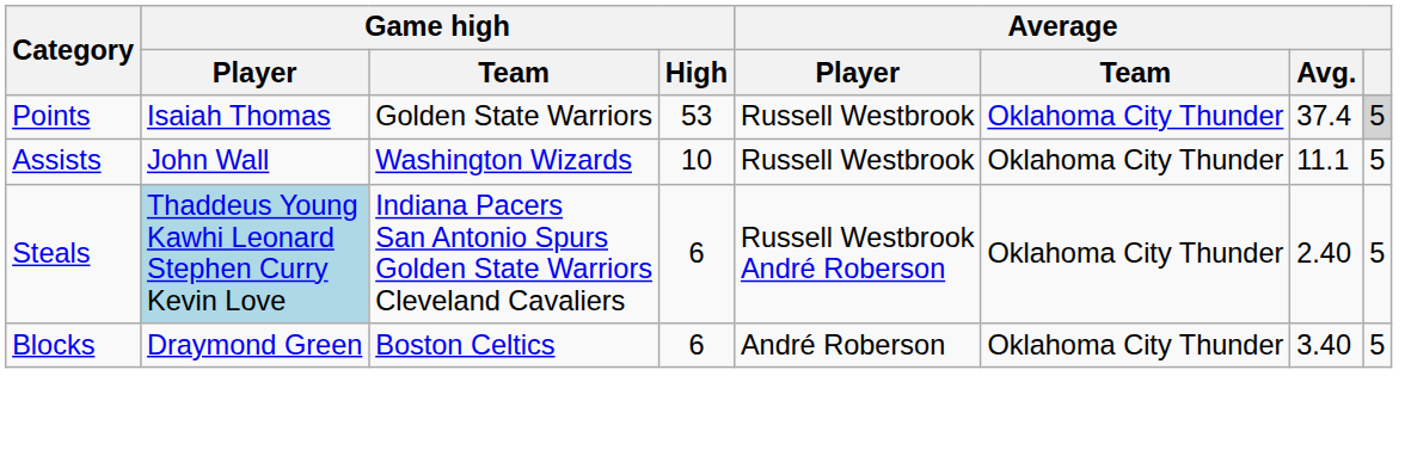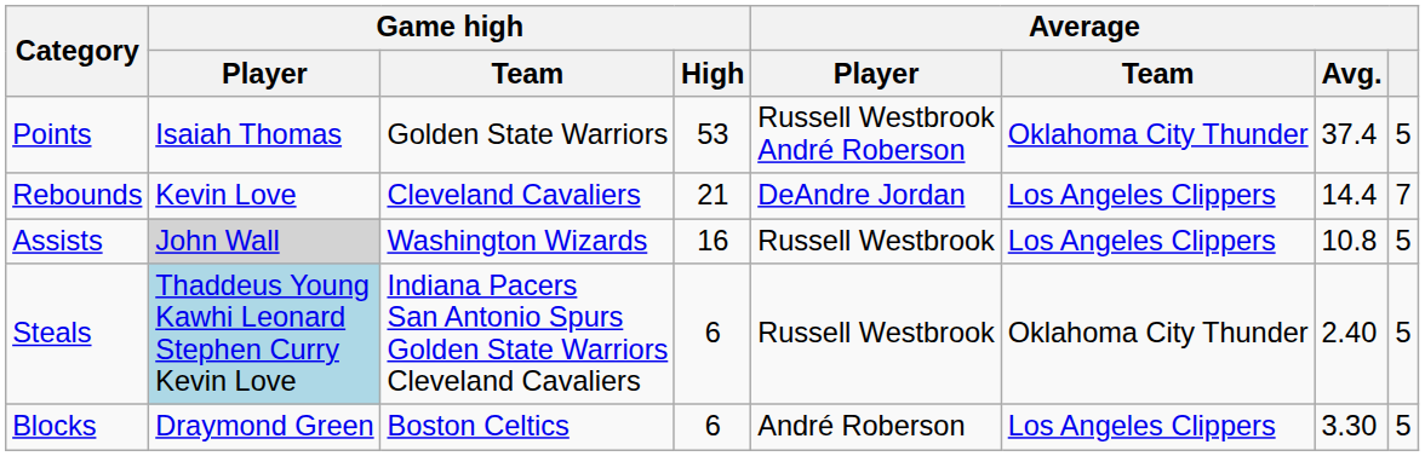 <table class=wikitable style="text-align:left;">
 <tr>
 <th rowspan=2>Category</th>
 <th colspan=3>Game high</th>
 <th colspan=4>Average</th>
 </tr>
 <tr>
 <th>Player</th>
 <th>Team</th>
 <th>High</th>
 <th>Player</th>
 <th>Team</th>
 <th>Avg.</th>
 <th></th>
 </tr>
 <tr>
 <td><a href='#'>Points</a></td>
 <td><a href='#'>Isaiah Thomas</a></td>
 <td>Golden State Warriors</td>
 <td align=center>53</td>
-<td>Russell Westbrook</td>
+<td>Russell Westbrook<br><a href='#'>André Roberson</a></td>
 <td><a href='#'>Oklahoma City Thunder</a></td>
 <td>37.4</td>
-<td style="background: lightgrey;">5</td>
+<td>5</td>
+</tr>
+<tr>
+<td><a href='#'>Rebounds</a></td>
+<td><a href='#'>Kevin Love</a></td>
+<td><a href='#'>Cleveland Cavaliers</a></td>
+<td align=center>21</td>
+<td><a href='#'>DeAndre Jordan</a></td>
+<td><a href='#'>Los Angeles Clippers</a></td>
+<td>14.4</td>
+<td>7</td>
 </tr>
 <tr>
 <td><a href='#'>Assists</a></td>
-<td><a href='#'>John Wall</a></td>
+<td style="background: lightgrey;"><a href='#'>John Wall</a></td>
 <td><a href='#'>Washington Wizards</a></td>
-<td align=center>10</td>
+<td align=center>16</td>
 <td>Russell Westbrook</td>
-<td>Oklahoma City Thunder</td>
-<td>11.1</td>
+<td><a href='#'>Los Angeles Clippers</a></td>
+<td>10.8</td>
 <td>5</td>
 </tr>
 <tr>
 <td><a href='#'>Steals</a></td>
 <td style="background: lightblue;"><a href='#'>Thaddeus Young</a><br><a href='#'>Kawhi Leonard</a><br><a href='#'>Stephen Curry</a><br>Kevin Love</td>
 <td><a href='#'>Indiana Pacers</a><br><a href='#'>San Antonio Spurs</a><br><a href='#'>Golden State Warriors</a><br>Cleveland Cavaliers</td>
 <td align=center>6</td>
-<td>Russell Westbrook<br><a href='#'>André Roberson</a></td>
+<td>Russell Westbrook</td>
 <td>Oklahoma City Thunder</td>
 <td>2.40</td>
 <td>5</td>
 </tr>
 <tr>
 <td><a href='#'>Blocks</a></td>
 <td><a href='#'>Draymond Green</a></td>
 <td><a href='#'>Boston Celtics</a></td>
 <td align=center>6</td>
 <td>André Roberson</td>
-<td>Oklahoma City Thunder</td>
-<td>3.40</td>
+<td><a href='#'>Los Angeles Clippers</a></td>
+<td>3.30</td>
 <td>5</td>
 </tr>
 </table>
